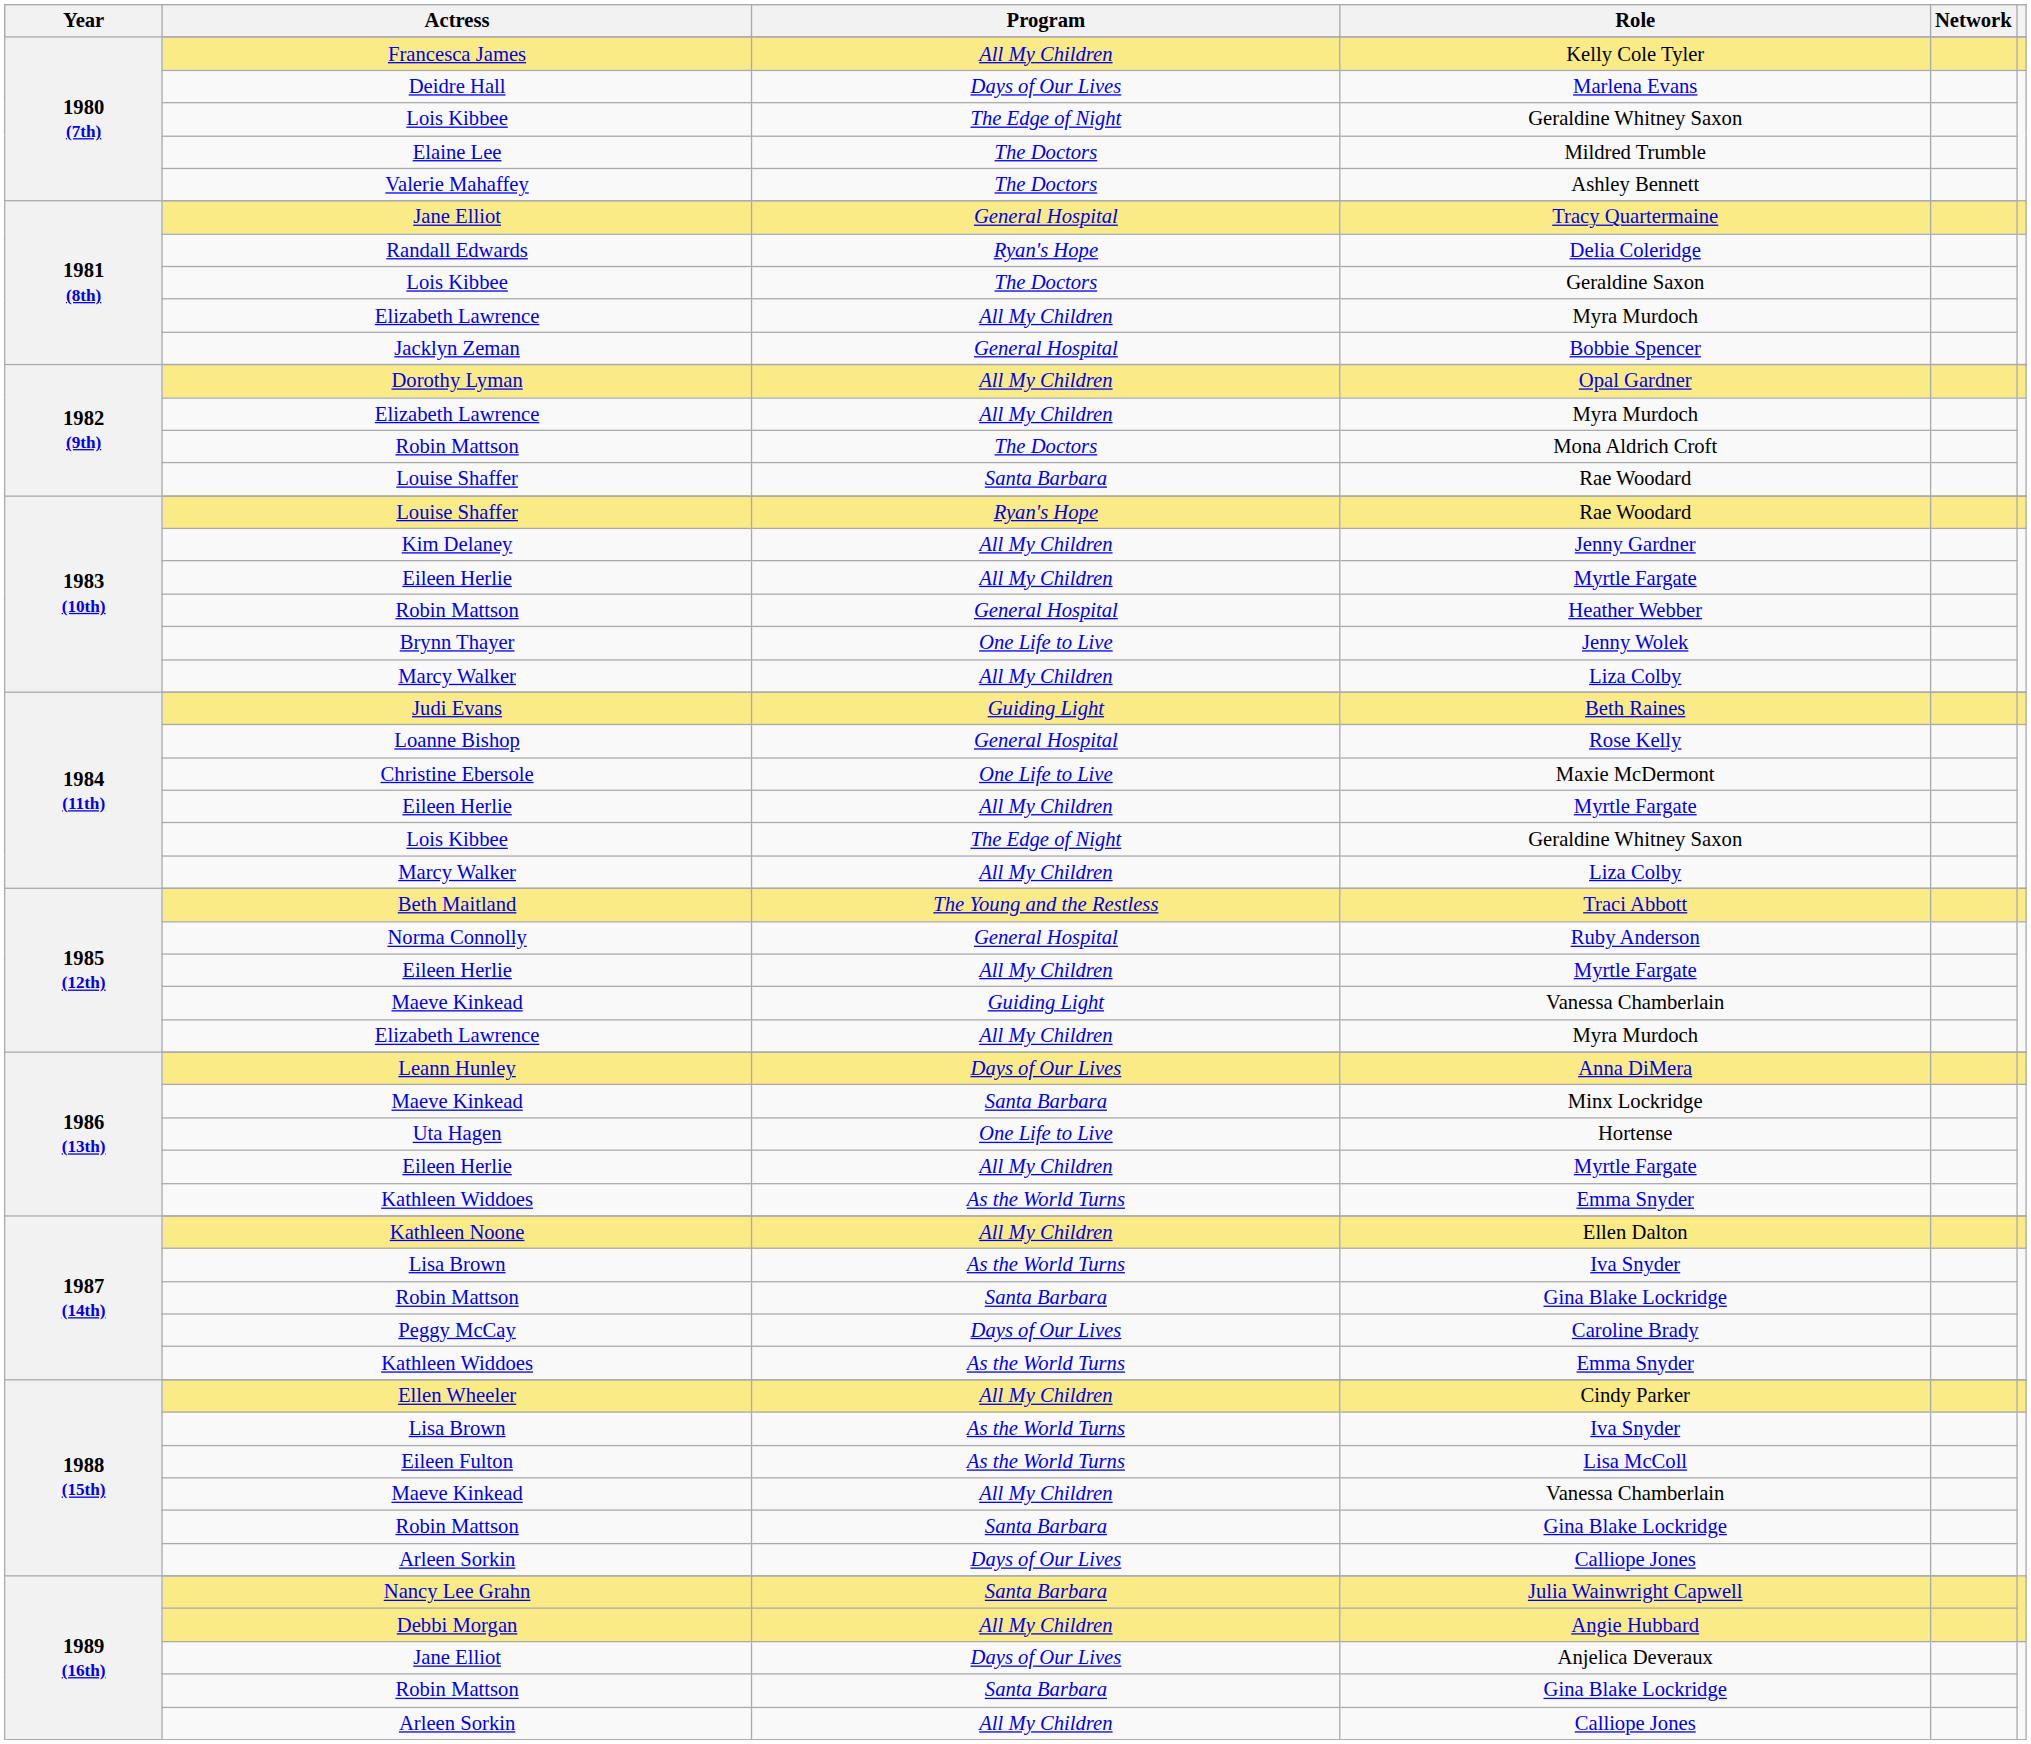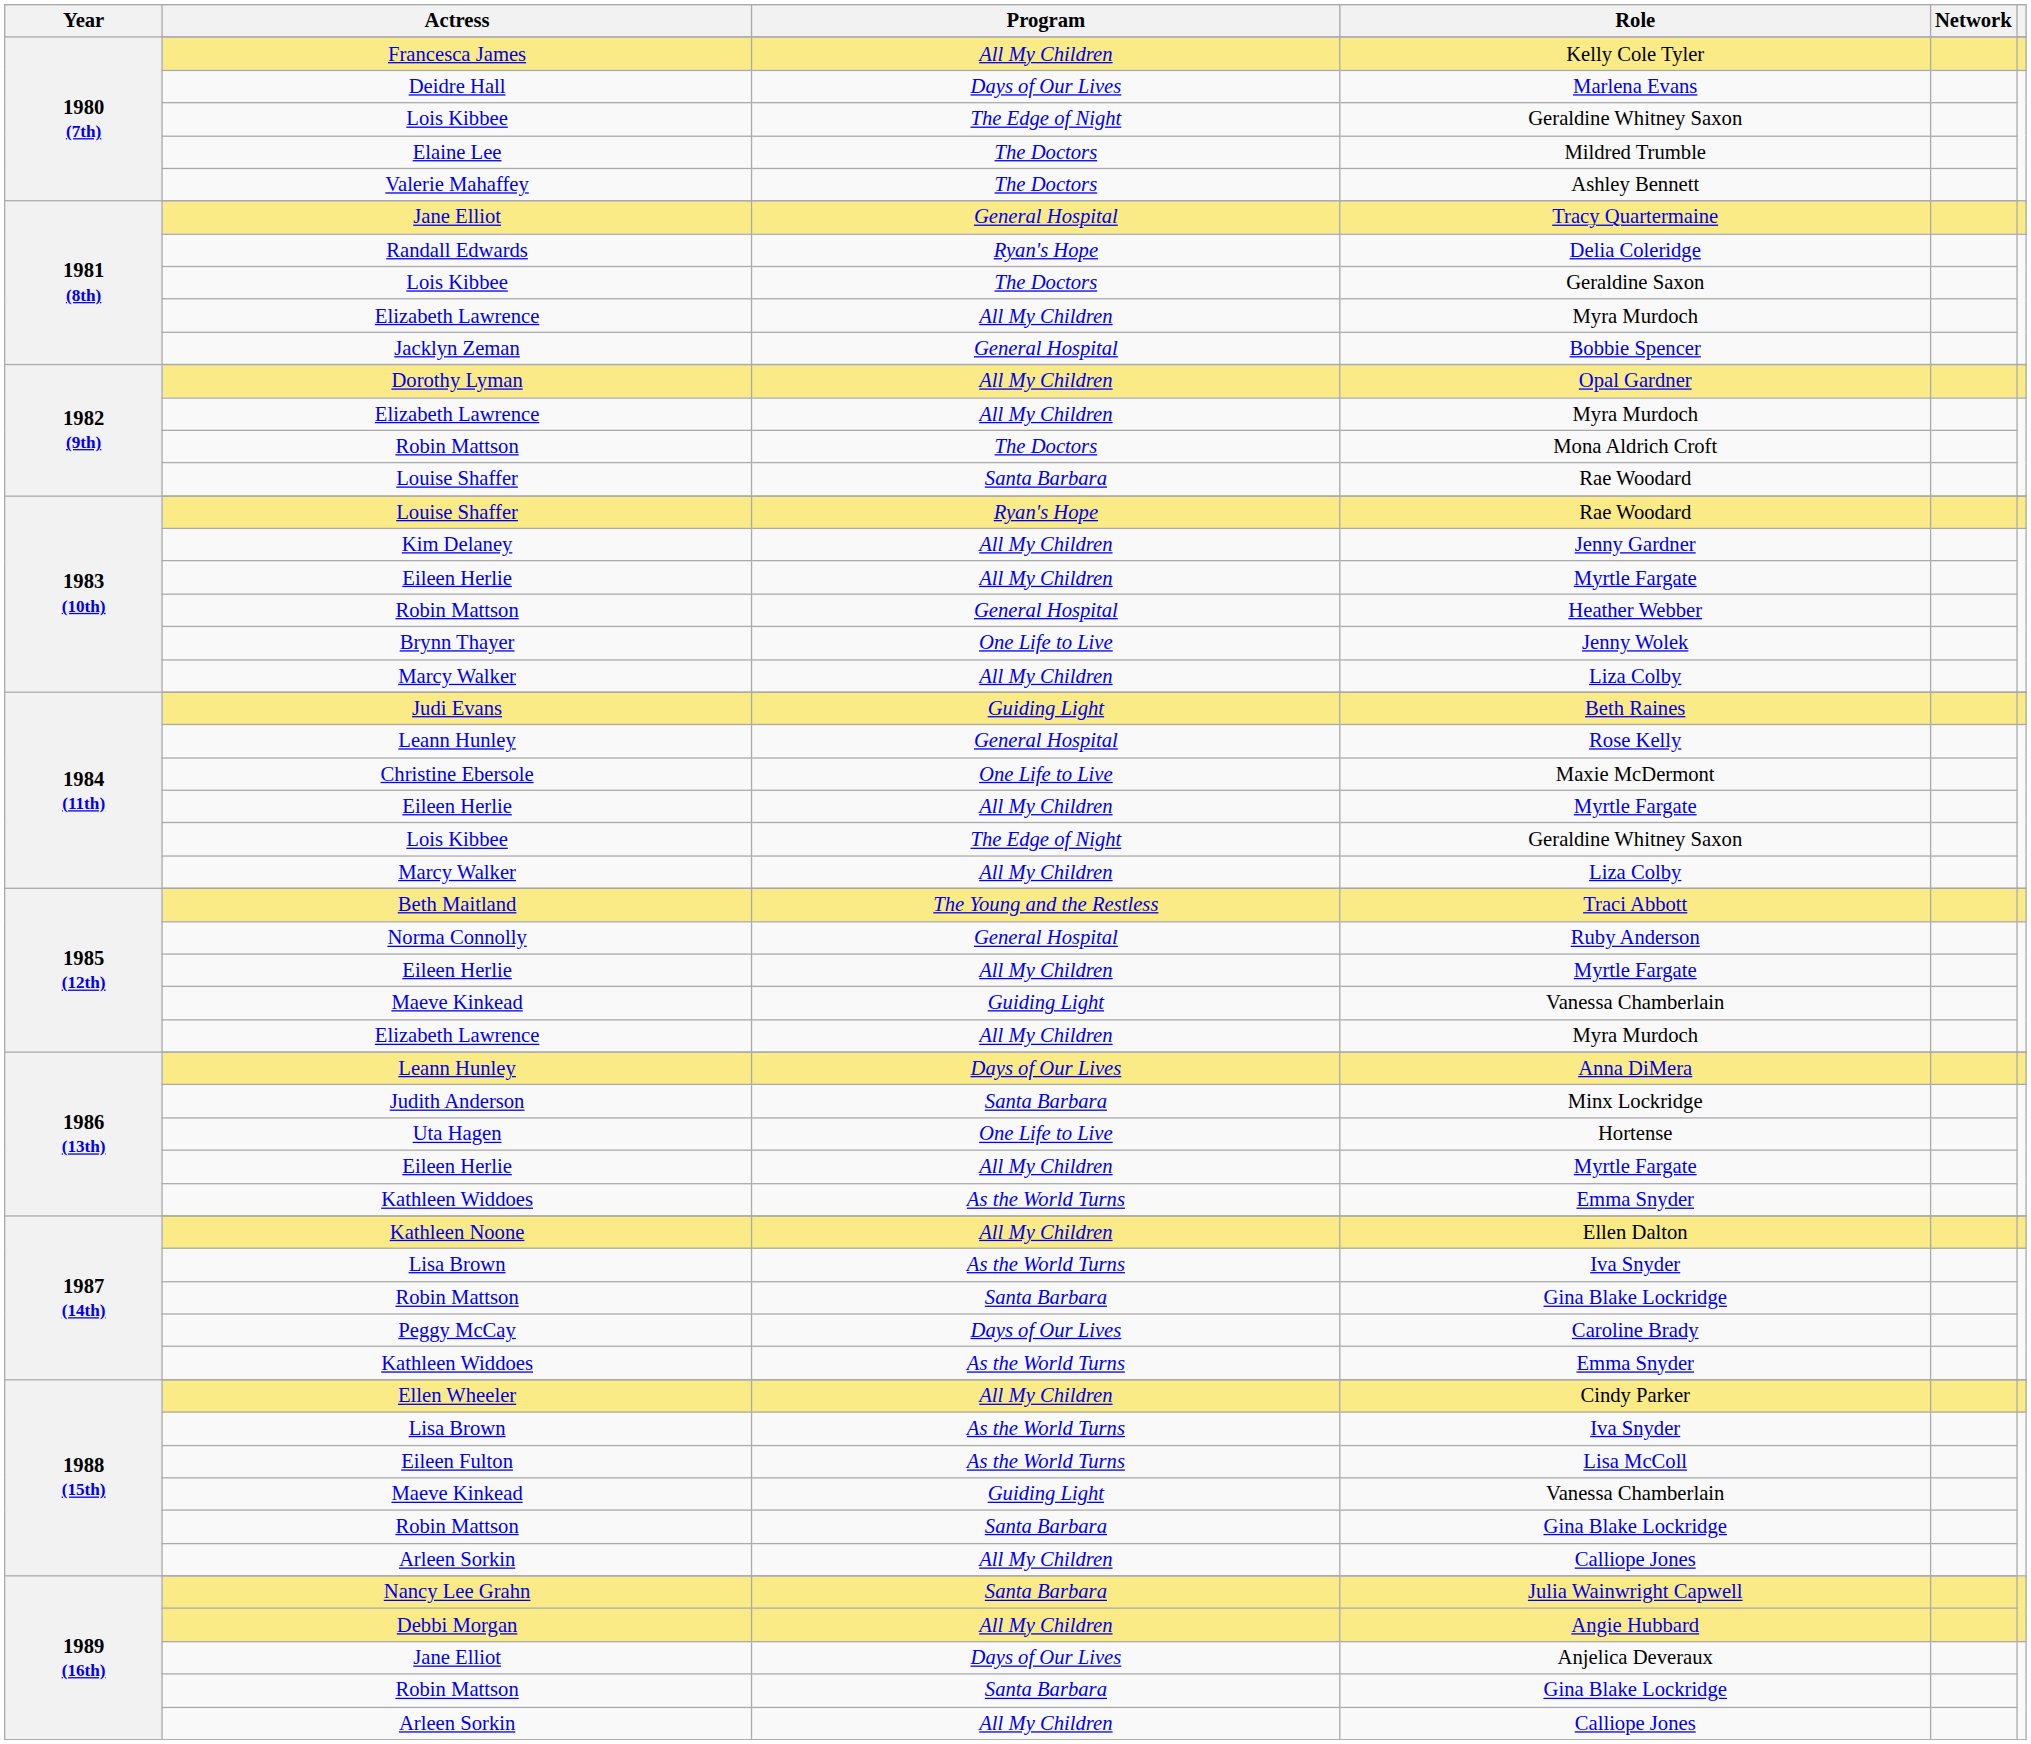 <table class="wikitable" rowspan="2" background: #f6e39c style="text-align: center">
 <tr style="background:#bebebe;">
 <th scope="col" style="width:8%;">Year</th>
 <th scope="col" style="width:30%;">Actress</th>
 <th scope="col" style="width:30%;">Program</th>
 <th scope="col" style="width:30%;">Role</th>
 <th scope="col" style="width:10%;">Network</th>
 <th scope="col" style="width:1%;" class="unsortable"></th>
 </tr>
 <tr>
 <th scope="row" rowspan=6 style="text-align:center">1980 <br><small><a href='#'>(7th)</a></small></th>
 </tr>
 <tr style="background:#FAEB86">
 <td><a href='#'>Francesca James</a> </td>
 <td><em><a href='#'>All My Children</a></em></td>
 <td>Kelly Cole Tyler</td>
 <td></td>
 <td></td>
 </tr>
 <tr>
 <td><a href='#'>Deidre Hall</a></td>
 <td><em><a href='#'>Days of Our Lives</a></em></td>
 <td><a href='#'>Marlena Evans</a></td>
 <td></td>
 <td rowspan=5></td>
 </tr>
 <tr>
 <td><a href='#'>Lois Kibbee</a></td>
 <td><em><a href='#'>The Edge of Night</a></em></td>
 <td>Geraldine Whitney Saxon</td>
 <td></td>
 </tr>
 <tr>
 <td><a href='#'>Elaine Lee</a></td>
 <td><em><a href='#'>The Doctors</a></em></td>
 <td>Mildred Trumble</td>
 <td></td>
 </tr>
 <tr>
 <td><a href='#'>Valerie Mahaffey</a></td>
 <td><em><a href='#'>The Doctors</a></em></td>
 <td>Ashley Bennett</td>
 <td></td>
 </tr>
 <tr>
 <th scope="row" rowspan=6 style="text-align:center">1981 <br><small><a href='#'>(8th)</a></small></th>
 </tr>
 <tr style="background:#FAEB86">
 <td><a href='#'>Jane Elliot</a> </td>
 <td><em><a href='#'>General Hospital</a></em></td>
 <td><a href='#'>Tracy Quartermaine</a></td>
 <td></td>
 <td></td>
 </tr>
 <tr>
 <td><a href='#'>Randall Edwards</a></td>
 <td><em><a href='#'>Ryan's Hope</a></em></td>
 <td><a href='#'>Delia Coleridge</a></td>
 <td></td>
 <td rowspan=4></td>
 </tr>
 <tr>
 <td><a href='#'>Lois Kibbee</a></td>
 <td><em><a href='#'>The Doctors</a></em></td>
 <td>Geraldine Saxon</td>
 <td></td>
 </tr>
 <tr>
 <td><a href='#'>Elizabeth Lawrence</a></td>
 <td><em><a href='#'>All My Children</a></em></td>
 <td>Myra Murdoch</td>
 <td></td>
 </tr>
 <tr>
 <td><a href='#'>Jacklyn Zeman</a></td>
 <td><em><a href='#'>General Hospital</a></em></td>
 <td><a href='#'>Bobbie Spencer</a></td>
 <td></td>
 </tr>
 <tr>
 <th scope="row" rowspan=5 style="text-align:center">1982 <br><small><a href='#'>(9th)</a></small></th>
 </tr>
 <tr style="background:#FAEB86">
 <td><a href='#'>Dorothy Lyman</a> </td>
 <td><em><a href='#'>All My Children</a></em></td>
 <td><a href='#'>Opal Gardner</a></td>
 <td></td>
 <td></td>
 </tr>
 <tr>
 <td><a href='#'>Elizabeth Lawrence</a></td>
 <td><em><a href='#'>All My Children</a></em></td>
 <td>Myra Murdoch</td>
 <td></td>
 <td rowspan=3></td>
 </tr>
 <tr>
 <td><a href='#'>Robin Mattson</a></td>
 <td><em><a href='#'>The Doctors</a></em></td>
 <td>Mona Aldrich Croft</td>
 <td></td>
 </tr>
 <tr>
 <td><a href='#'>Louise Shaffer</a></td>
 <td><em><a href='#'>Santa Barbara</a></em></td>
 <td>Rae Woodard</td>
 <td></td>
 </tr>
 <tr>
 <th scope="row" rowspan=7 style="text-align:center">1983 <br><small><a href='#'>(10th)</a></small></th>
 </tr>
 <tr style="background:#FAEB86">
 <td><a href='#'>Louise Shaffer</a> </td>
 <td><em><a href='#'>Ryan's Hope</a></em></td>
 <td>Rae Woodard</td>
 <td></td>
 <td></td>
 </tr>
 <tr>
 <td><a href='#'>Kim Delaney</a></td>
 <td><em><a href='#'>All My Children</a></em></td>
 <td><a href='#'>Jenny Gardner</a></td>
 <td></td>
 <td rowspan=5></td>
 </tr>
 <tr>
 <td><a href='#'>Eileen Herlie</a></td>
 <td><em><a href='#'>All My Children</a></em></td>
 <td><a href='#'>Myrtle Fargate</a></td>
 <td></td>
 </tr>
 <tr>
 <td><a href='#'>Robin Mattson</a></td>
 <td><em><a href='#'>General Hospital</a></em></td>
 <td><a href='#'>Heather Webber</a></td>
 <td></td>
 </tr>
 <tr>
 <td><a href='#'>Brynn Thayer</a></td>
 <td><em><a href='#'>One Life to Live</a></em></td>
 <td><a href='#'>Jenny Wolek</a></td>
 <td></td>
 </tr>
 <tr>
 <td><a href='#'>Marcy Walker</a></td>
 <td><em><a href='#'>All My Children</a></em></td>
 <td><a href='#'>Liza Colby</a></td>
 <td></td>
 </tr>
 <tr>
 <th scope="row" rowspan=7 style="text-align:center">1984 <br><small><a href='#'>(11th)</a></small></th>
 </tr>
 <tr style="background:#FAEB86">
 <td><a href='#'>Judi Evans</a> </td>
 <td><em><a href='#'>Guiding Light</a></em></td>
 <td><a href='#'>Beth Raines</a></td>
 <td></td>
 <td></td>
 </tr>
 <tr>
-<td><a href='#'>Loanne Bishop</a></td>
+<td><a href='#'>Leann Hunley</a> </td>
 <td><em><a href='#'>General Hospital</a></em></td>
 <td><a href='#'>Rose Kelly</a></td>
 <td></td>
 <td rowspan=5></td>
 </tr>
 <tr>
 <td><a href='#'>Christine Ebersole</a></td>
 <td><em><a href='#'>One Life to Live</a></em></td>
 <td>Maxie McDermont</td>
 <td></td>
 </tr>
 <tr>
 <td><a href='#'>Eileen Herlie</a></td>
 <td><em><a href='#'>All My Children</a></em></td>
 <td><a href='#'>Myrtle Fargate</a></td>
 <td></td>
 </tr>
 <tr>
 <td><a href='#'>Lois Kibbee</a></td>
 <td><em><a href='#'>The Edge of Night</a></em></td>
 <td>Geraldine Whitney Saxon</td>
 <td></td>
 </tr>
 <tr>
 <td><a href='#'>Marcy Walker</a></td>
 <td><em><a href='#'>All My Children</a></em></td>
 <td><a href='#'>Liza Colby</a></td>
 <td></td>
 </tr>
 <tr>
 <th scope="row" rowspan=6 style="text-align:center">1985 <br><small><a href='#'>(12th)</a></small></th>
 </tr>
 <tr style="background:#FAEB86">
 <td><a href='#'>Beth Maitland</a> </td>
 <td><em><a href='#'>The Young and the Restless</a></em></td>
 <td><a href='#'>Traci Abbott</a></td>
 <td></td>
 <td></td>
 </tr>
 <tr>
 <td><a href='#'>Norma Connolly</a></td>
 <td><em><a href='#'>General Hospital</a></em></td>
 <td><a href='#'>Ruby Anderson</a></td>
 <td></td>
 <td rowspan=4></td>
 </tr>
 <tr>
 <td><a href='#'>Eileen Herlie</a></td>
 <td><em><a href='#'>All My Children</a></em></td>
 <td><a href='#'>Myrtle Fargate</a></td>
 <td></td>
 </tr>
 <tr>
 <td><a href='#'>Maeve Kinkead</a></td>
 <td><em><a href='#'>Guiding Light</a></em></td>
 <td>Vanessa Chamberlain</td>
 <td></td>
 </tr>
 <tr>
 <td><a href='#'>Elizabeth Lawrence</a></td>
 <td><em><a href='#'>All My Children</a></em></td>
 <td>Myra Murdoch</td>
 <td></td>
 </tr>
 <tr>
 <th scope="row" rowspan=6 style="text-align:center">1986 <br><small><a href='#'>(13th)</a></small></th>
 </tr>
 <tr style="background:#FAEB86">
 <td><a href='#'>Leann Hunley</a> </td>
 <td><em><a href='#'>Days of Our Lives</a></em></td>
 <td><a href='#'>Anna DiMera</a></td>
 <td></td>
 <td></td>
 </tr>
 <tr>
-<td><a href='#'>Maeve Kinkead</a></td>
+<td><a href='#'>Judith Anderson</a></td>
 <td><em><a href='#'>Santa Barbara</a></em></td>
 <td>Minx Lockridge</td>
 <td></td>
 <td rowspan=4></td>
 </tr>
 <tr>
 <td><a href='#'>Uta Hagen</a></td>
 <td><em><a href='#'>One Life to Live</a></em></td>
 <td>Hortense</td>
 <td></td>
 </tr>
 <tr>
 <td><a href='#'>Eileen Herlie</a></td>
 <td><em><a href='#'>All My Children</a></em></td>
 <td><a href='#'>Myrtle Fargate</a></td>
 <td></td>
 </tr>
 <tr>
 <td><a href='#'>Kathleen Widdoes</a></td>
 <td><em><a href='#'>As the World Turns</a></em></td>
 <td><a href='#'>Emma Snyder</a></td>
 <td></td>
 </tr>
 <tr>
 <th scope="row" rowspan=6 style="text-align:center">1987 <br><small><a href='#'>(14th)</a></small></th>
 </tr>
 <tr style="background:#FAEB86">
 <td><a href='#'>Kathleen Noone</a> </td>
 <td><em><a href='#'>All My Children</a></em></td>
 <td>Ellen Dalton</td>
 <td></td>
 <td></td>
 </tr>
 <tr>
 <td><a href='#'>Lisa Brown</a></td>
 <td><em><a href='#'>As the World Turns</a></em></td>
 <td><a href='#'>Iva Snyder</a></td>
 <td></td>
 <td rowspan=4></td>
 </tr>
 <tr>
 <td><a href='#'>Robin Mattson</a></td>
 <td><em><a href='#'>Santa Barbara</a></em></td>
 <td><a href='#'>Gina Blake Lockridge</a></td>
 <td></td>
 </tr>
 <tr>
 <td><a href='#'>Peggy McCay</a></td>
 <td><em><a href='#'>Days of Our Lives</a></em></td>
 <td><a href='#'>Caroline Brady</a></td>
 <td></td>
 </tr>
 <tr>
 <td><a href='#'>Kathleen Widdoes</a></td>
 <td><em><a href='#'>As the World Turns</a></em></td>
 <td><a href='#'>Emma Snyder</a></td>
 <td></td>
 </tr>
 <tr>
 <th scope="row" rowspan=7 style="text-align:center">1988 <br><small><a href='#'>(15th)</a></small></th>
 </tr>
 <tr style="background:#FAEB86">
 <td><a href='#'>Ellen Wheeler</a> </td>
 <td><em><a href='#'>All My Children</a></em></td>
 <td>Cindy Parker</td>
 <td></td>
 <td></td>
 </tr>
 <tr>
 <td><a href='#'>Lisa Brown</a></td>
 <td><em><a href='#'>As the World Turns</a></em></td>
 <td><a href='#'>Iva Snyder</a></td>
 <td></td>
 <td rowspan=6></td>
 </tr>
 <tr>
 <td><a href='#'>Eileen Fulton</a></td>
 <td><em><a href='#'>As the World Turns</a></em></td>
 <td><a href='#'>Lisa McColl</a></td>
 <td></td>
 </tr>
 <tr>
 <td><a href='#'>Maeve Kinkead</a></td>
-<td><em><a href='#'>All My Children</a></em></td>
+<td><em><a href='#'>Guiding Light</a></em></td>
 <td>Vanessa Chamberlain</td>
 <td></td>
 </tr>
 <tr>
 <td><a href='#'>Robin Mattson</a></td>
 <td><em><a href='#'>Santa Barbara</a></em></td>
 <td><a href='#'>Gina Blake Lockridge</a></td>
 <td></td>
 </tr>
 <tr>
 <td><a href='#'>Arleen Sorkin</a></td>
-<td><em><a href='#'>Days of Our Lives</a></em></td>
+<td><em><a href='#'>All My Children</a></em></td>
 <td><a href='#'>Calliope Jones</a></td>
 <td></td>
 </tr>
 <tr>
 <th scope="row" rowspan=6 style="text-align:center">1989 <br><small><a href='#'>(16th)</a></small></th>
 </tr>
 <tr style="background:#FAEB86">
 <td><a href='#'>Nancy Lee Grahn</a> </td>
 <td><em><a href='#'>Santa Barbara</a></em></td>
 <td><a href='#'>Julia Wainwright Capwell</a></td>
 <td></td>
 <td rowspan=2></td>
 </tr>
 <tr style="background:#FAEB86">
 <td><a href='#'>Debbi Morgan</a> </td>
 <td><em><a href='#'>All My Children</a></em></td>
 <td><a href='#'>Angie Hubbard</a></td>
 <td></td>
 </tr>
 <tr>
 <td><a href='#'>Jane Elliot</a></td>
 <td><em><a href='#'>Days of Our Lives</a></em></td>
 <td>Anjelica Deveraux</td>
 <td></td>
 <td rowspan=3></td>
 </tr>
 <tr>
 <td><a href='#'>Robin Mattson</a></td>
 <td><em><a href='#'>Santa Barbara</a></em></td>
 <td><a href='#'>Gina Blake Lockridge</a></td>
 <td></td>
 </tr>
 <tr>
 <td><a href='#'>Arleen Sorkin</a></td>
 <td><em><a href='#'>All My Children</a></em></td>
 <td><a href='#'>Calliope Jones</a></td>
 <td></td>
 </tr>
 </table>
